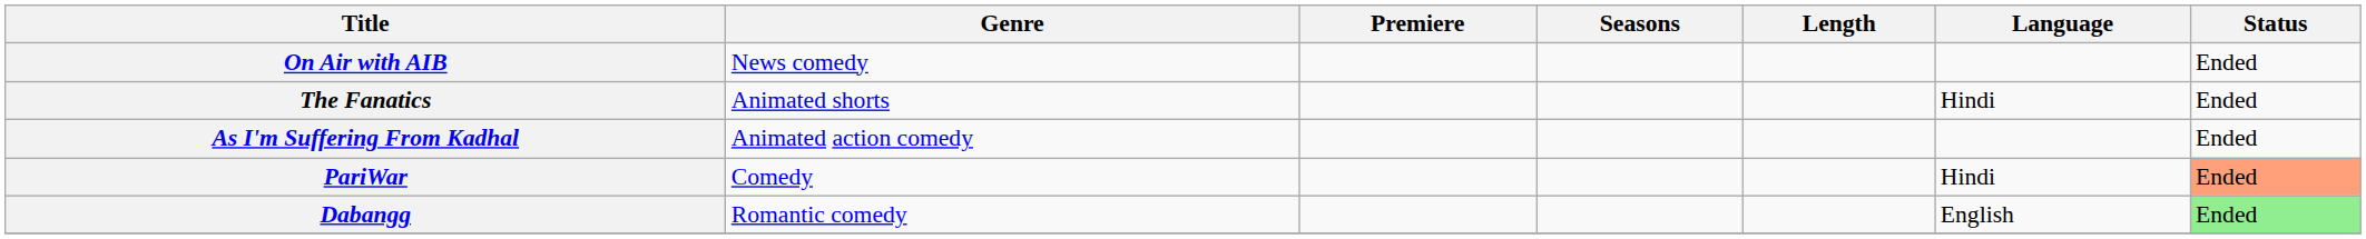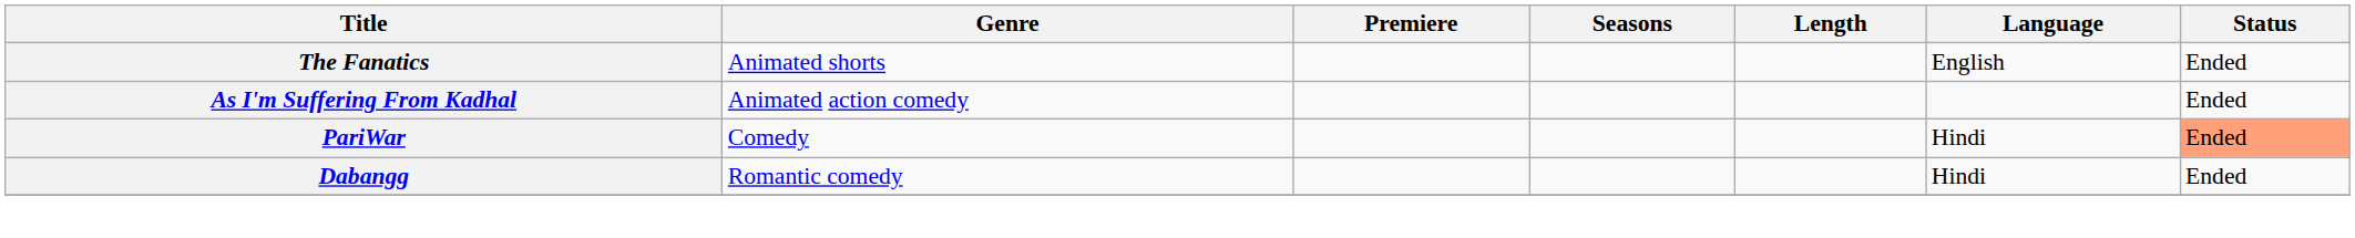 <table class="wikitable plainrowheaders sortable" style="width:99%;">
 <tr>
 <th>Title</th>
 <th>Genre</th>
 <th>Premiere</th>
 <th>Seasons</th>
 <th>Length</th>
 <th>Language</th>
 <th>Status</th>
 </tr>
 <tr>
-<th scope="row"><em><a href='#'>On Air with AIB</a></em></th>
-<td><a href='#'>News comedy</a></td>
-<td></td>
-<td></td>
-<td></td>
-<td></td>
-<td>Ended</td>
-</tr>
-<tr>
 <th scope="row"><em>The Fanatics</em></th>
 <td><a href='#'>Animated shorts</a></td>
 <td></td>
 <td></td>
 <td></td>
-<td>Hindi</td>
+<td>English</td>
 <td>Ended</td>
 </tr>
 <tr>
 <th scope="row"><em><a href='#'>As I'm Suffering From Kadhal</a></em></th>
 <td><a href='#'>Animated</a> <a href='#'>action comedy</a></td>
 <td></td>
 <td></td>
 <td></td>
 <td></td>
 <td>Ended</td>
 </tr>
 <tr>
 <th scope="row"><em><a href='#'>PariWar</a></em></th>
 <td><a href='#'>Comedy</a></td>
 <td></td>
 <td></td>
 <td></td>
 <td>Hindi</td>
 <td style="background: lightsalmon;">Ended</td>
 </tr>
 <tr>
 <th scope="row"><em><a href='#'>Dabangg</a></em></th>
 <td><a href='#'>Romantic comedy</a></td>
 <td></td>
 <td></td>
 <td></td>
-<td>English</td>
-<td style="background: lightgreen;">Ended</td>
+<td>Hindi</td>
+<td>Ended</td>
 </tr>
 <tr>
 </tr>
 </table>
